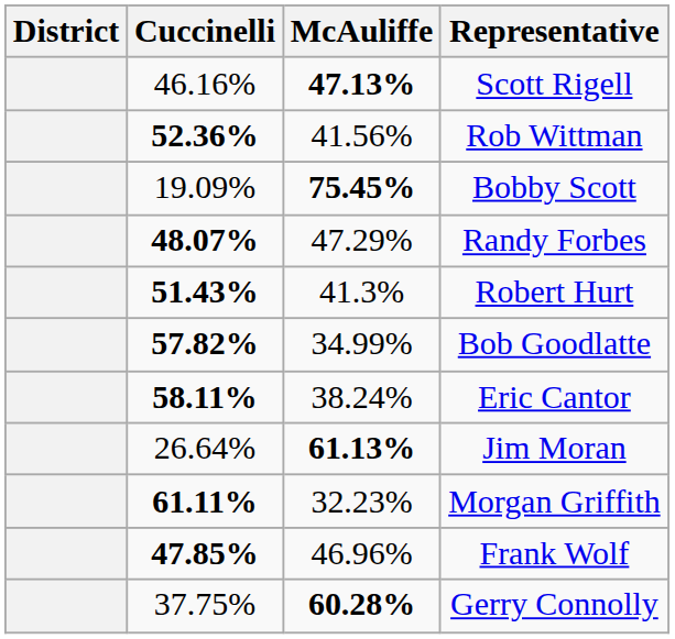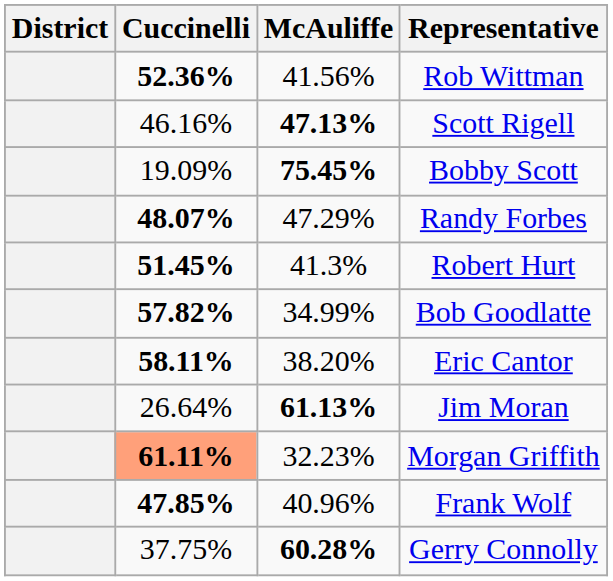 <table class=wikitable>
 <tr>
 <th>District</th>
 <th>Cuccinelli</th>
 <th>McAuliffe</th>
 <th>Representative</th>
 </tr>
 <tr align=center>
 <th></th>
+<td><strong>52.36%</strong></td>
+<td>41.56%</td>
+<td><a href='#'>Rob Wittman</a></td>
+</tr>
+<tr align=center>
+<th></th>
 <td>46.16%</td>
 <td><strong>47.13%</strong></td>
 <td><a href='#'>Scott Rigell</a></td>
-</tr>
-<tr align=center>
-<th></th>
-<td><strong>52.36%</strong></td>
-<td>41.56%</td>
-<td><a href='#'>Rob Wittman</a></td>
 </tr>
 <tr align=center>
 <th></th>
 <td>19.09%</td>
 <td><strong>75.45%</strong></td>
 <td><a href='#'>Bobby Scott</a></td>
 </tr>
 <tr align=center>
 <th></th>
 <td><strong>48.07%</strong></td>
 <td>47.29%</td>
 <td><a href='#'>Randy Forbes</a></td>
 </tr>
 <tr align=center>
 <th></th>
-<td><strong>51.43%</strong></td>
+<td><strong>51.45%</strong></td>
 <td>41.3%</td>
 <td><a href='#'>Robert Hurt</a></td>
 </tr>
 <tr align=center>
 <th></th>
 <td><strong>57.82%</strong></td>
 <td>34.99%</td>
 <td><a href='#'>Bob Goodlatte</a></td>
 </tr>
 <tr align=center>
 <th></th>
 <td><strong>58.11%</strong></td>
-<td>38.24%</td>
+<td>38.20%</td>
 <td><a href='#'>Eric Cantor</a></td>
 </tr>
 <tr align=center>
 <th></th>
 <td>26.64%</td>
 <td><strong>61.13%</strong></td>
 <td><a href='#'>Jim Moran</a></td>
 </tr>
 <tr align=center>
 <th></th>
-<td><strong>61.11%</strong></td>
+<td style="background: lightsalmon;"><strong>61.11%</strong></td>
 <td>32.23%</td>
 <td><a href='#'>Morgan Griffith</a></td>
 </tr>
 <tr align=center>
 <th></th>
 <td><strong>47.85%</strong></td>
-<td>46.96%</td>
+<td>40.96%</td>
 <td><a href='#'>Frank Wolf</a></td>
 </tr>
 <tr align=center>
 <th></th>
 <td>37.75%</td>
 <td><strong>60.28%</strong></td>
 <td><a href='#'>Gerry Connolly</a></td>
 </tr>
 </table>
